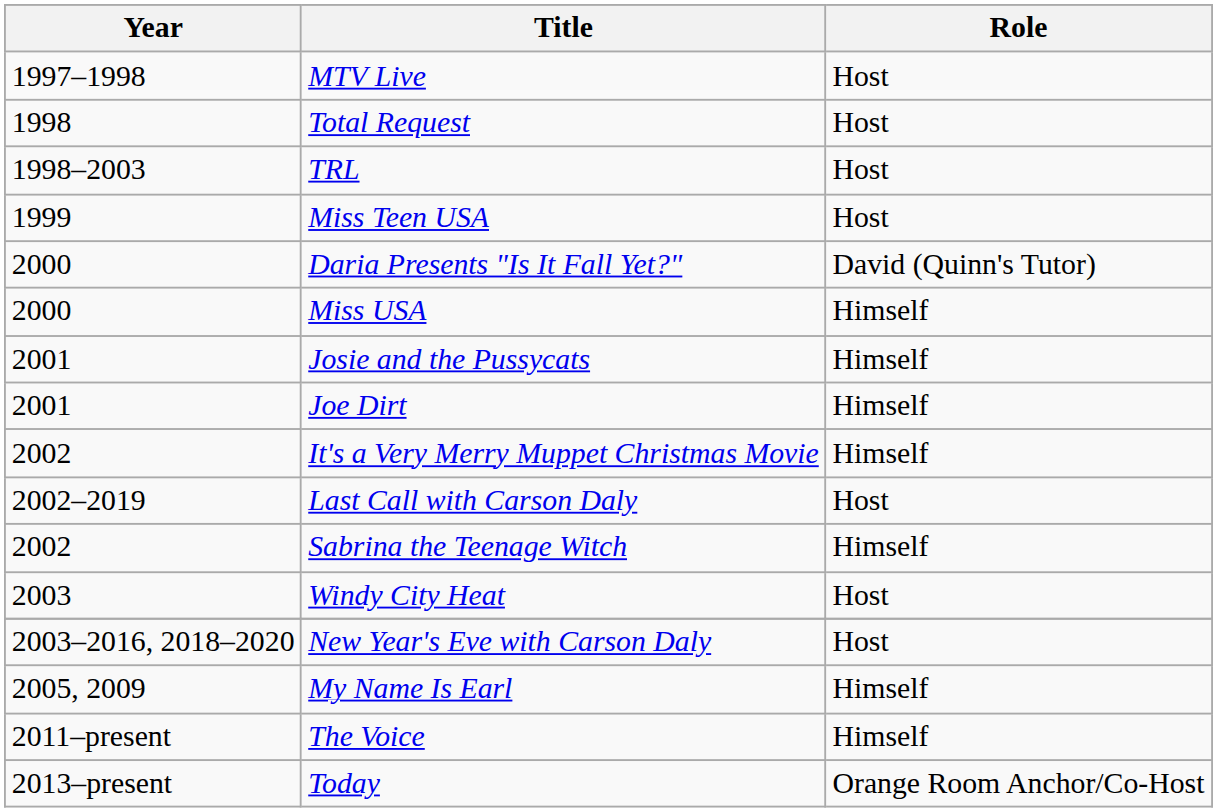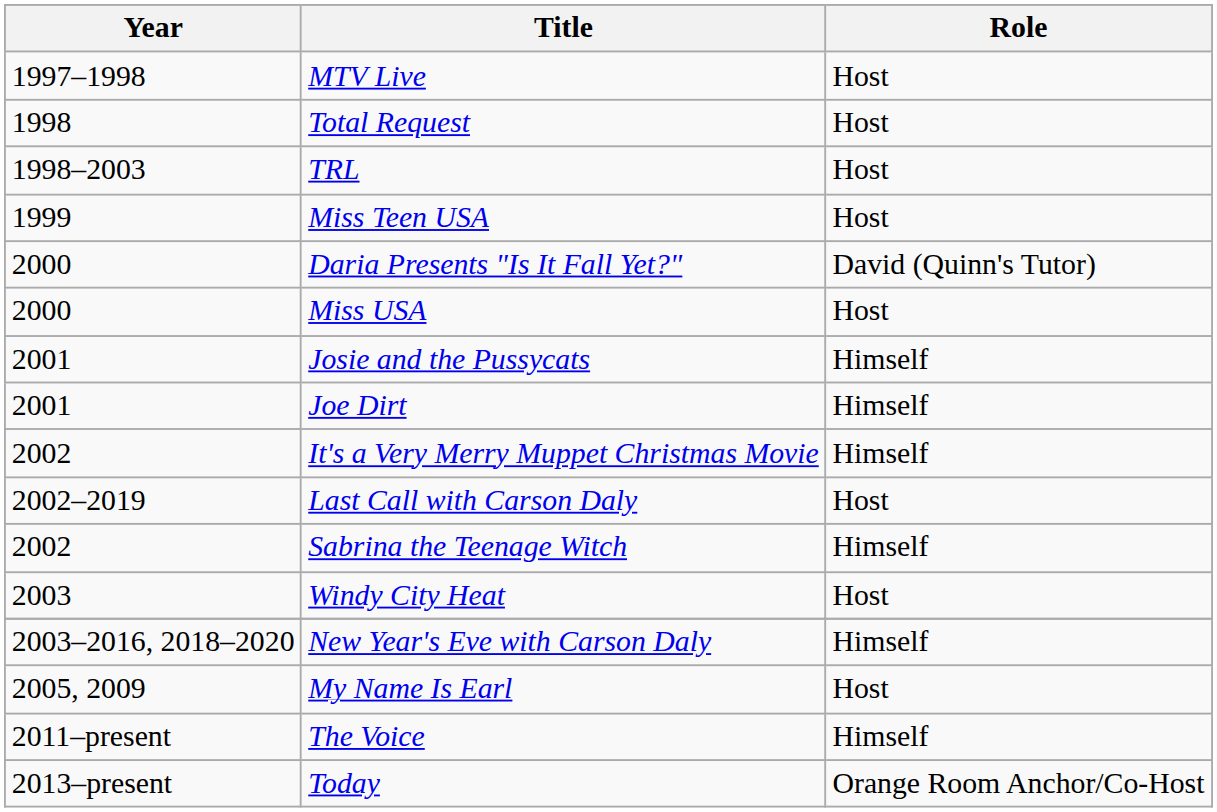 <table class="wikitable">
 <tr>
 <th>Year</th>
 <th>Title</th>
 <th>Role</th>
 </tr>
 <tr>
 <td>1997–1998</td>
 <td><em><a href='#'>MTV Live</a></em></td>
 <td>Host</td>
 </tr>
 <tr>
 <td>1998</td>
 <td><em><a href='#'>Total Request</a></em></td>
 <td>Host</td>
 </tr>
 <tr>
 <td>1998–2003</td>
 <td><em><a href='#'>TRL</a></em></td>
 <td>Host</td>
 </tr>
 <tr>
 <td>1999</td>
 <td><em><a href='#'>Miss Teen USA</a></em></td>
 <td>Host</td>
 </tr>
 <tr>
 <td>2000</td>
 <td><em><a href='#'>Daria Presents "Is It Fall Yet?"</a></em></td>
 <td>David (Quinn's Tutor)</td>
 </tr>
 <tr>
 <td>2000</td>
 <td><em><a href='#'>Miss USA</a></em></td>
-<td>Himself</td>
+<td>Host</td>
 </tr>
 <tr>
 <td>2001</td>
 <td><em><a href='#'>Josie and the Pussycats</a></em></td>
 <td>Himself</td>
 </tr>
 <tr>
 <td>2001</td>
 <td><em><a href='#'>Joe Dirt</a></em></td>
 <td>Himself</td>
 </tr>
 <tr>
 <td>2002</td>
 <td><em><a href='#'>It's a Very Merry Muppet Christmas Movie</a></em></td>
 <td>Himself</td>
 </tr>
 <tr>
 <td>2002–2019</td>
 <td><em><a href='#'>Last Call with Carson Daly</a></em></td>
 <td>Host</td>
 </tr>
 <tr>
 <td>2002</td>
 <td><em><a href='#'>Sabrina the Teenage Witch</a></em></td>
 <td>Himself</td>
 </tr>
 <tr>
 <td>2003</td>
 <td><em><a href='#'>Windy City Heat</a></em></td>
 <td>Host</td>
 </tr>
 <tr>
 </tr>
 <tr>
 <td>2003–2016, 2018–2020</td>
 <td><em><a href='#'>New Year's Eve with Carson Daly</a></em></td>
-<td>Host</td>
+<td>Himself</td>
 </tr>
 <tr>
 <td>2005, 2009</td>
 <td><em><a href='#'>My Name Is Earl</a></em></td>
-<td>Himself</td>
+<td>Host</td>
 </tr>
 <tr>
 <td>2011–present</td>
 <td><em><a href='#'>The Voice</a></em></td>
 <td>Himself</td>
 </tr>
 <tr>
 <td>2013–present</td>
 <td><em><a href='#'>Today</a></em></td>
 <td>Orange Room Anchor/Co-Host</td>
 </tr>
 </table>
